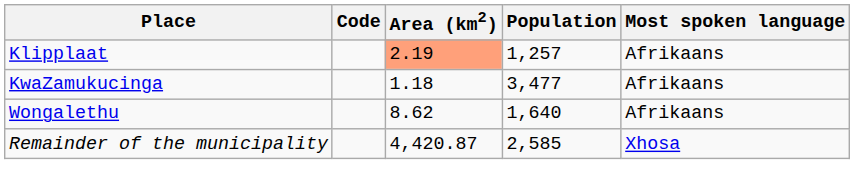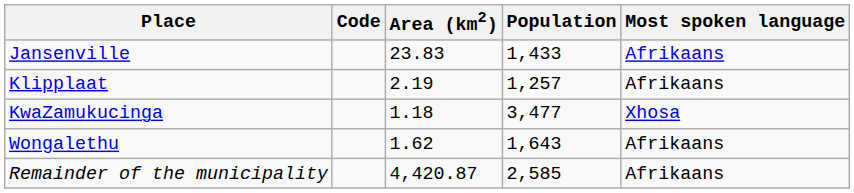 <table class="wikitable sortable">
 <tr>
 <th>Place</th>
 <th>Code</th>
 <th>Area (km<sup>2</sup>)</th>
 <th>Population</th>
 <th>Most spoken language</th>
 </tr>
 <tr>
+<td><a href='#'>Jansenville</a></td>
+<td></td>
+<td>23.83</td>
+<td>1,433</td>
+<td><a href='#'>Afrikaans</a></td>
+</tr>
+<tr>
 <td><a href='#'>Klipplaat</a></td>
 <td></td>
-<td style="background: lightsalmon;">2.19</td>
+<td>2.19</td>
 <td>1,257</td>
 <td>Afrikaans</td>
 </tr>
 <tr>
 <td><a href='#'>KwaZamukucinga</a></td>
 <td></td>
 <td>1.18</td>
 <td>3,477</td>
-<td>Afrikaans</td>
+<td><a href='#'>Xhosa</a></td>
 </tr>
 <tr>
 <td><a href='#'>Wongalethu</a></td>
 <td></td>
-<td>8.62</td>
-<td>1,640</td>
+<td>1.62</td>
+<td>1,643</td>
 <td>Afrikaans</td>
 </tr>
 <tr>
 <td><em>Remainder of the municipality</em></td>
 <td></td>
 <td>4,420.87</td>
 <td>2,585</td>
-<td><a href='#'>Xhosa</a></td>
+<td>Afrikaans</td>
 </tr>
 </table>
